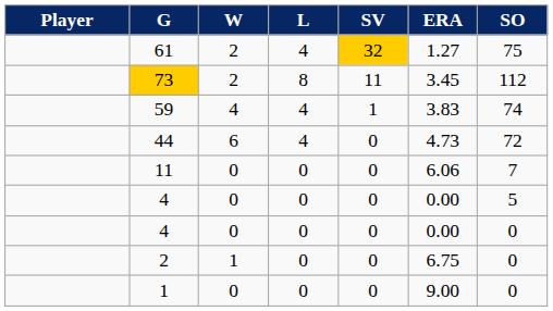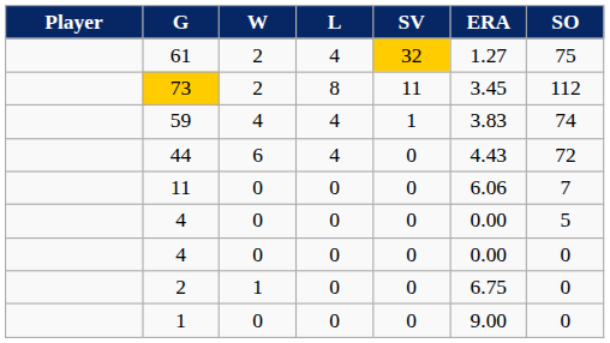 <table class="wikitable sortable">
 <tr>
 <th style="background:#072764;color:white;" width="16%">Player</th>
 <th style="background:#072764;color:white;" width="9%">G</th>
 <th style="background:#072764;color:white;" width="9%">W</th>
 <th style="background:#072764;color:white;" width="9%">L</th>
 <th style="background:#072764;color:white;" width="9%">SV</th>
 <th style="background:#072764;color:white;" width="9%">ERA</th>
 <th style="background:#072764;color:white;" width="9%">SO</th>
 </tr>
 <tr align="center">
 <td></td>
 <td>61</td>
 <td>2</td>
 <td>4</td>
 <td bgcolor="#FFCC00">32</td>
 <td>1.27</td>
 <td>75</td>
 </tr>
 <tr align="center">
 <td></td>
 <td bgcolor="#FFCC00">73</td>
 <td>2</td>
 <td>8</td>
 <td>11</td>
 <td>3.45</td>
 <td>112</td>
 </tr>
 <tr align="center">
 <td></td>
 <td>59</td>
 <td>4</td>
 <td>4</td>
 <td>1</td>
 <td>3.83</td>
 <td>74</td>
 </tr>
 <tr align="center">
 <td></td>
 <td>44</td>
 <td>6</td>
 <td>4</td>
 <td>0</td>
-<td>4.73</td>
+<td>4.43</td>
 <td>72</td>
 </tr>
 <tr align="center">
 <td></td>
 <td>11</td>
 <td>0</td>
 <td>0</td>
 <td>0</td>
 <td>6.06</td>
 <td>7</td>
 </tr>
 <tr align="center">
 <td></td>
 <td>4</td>
 <td>0</td>
 <td>0</td>
 <td>0</td>
 <td>0.00</td>
 <td>5</td>
 </tr>
 <tr align="center">
 <td></td>
 <td>4</td>
 <td>0</td>
 <td>0</td>
 <td>0</td>
 <td>0.00</td>
 <td>0</td>
 </tr>
 <tr align="center">
 <td></td>
 <td>2</td>
 <td>1</td>
 <td>0</td>
 <td>0</td>
 <td>6.75</td>
 <td>0</td>
 </tr>
 <tr align="center">
 <td></td>
 <td>1</td>
 <td>0</td>
 <td>0</td>
 <td>0</td>
 <td>9.00</td>
 <td>0</td>
 </tr>
 </table>
